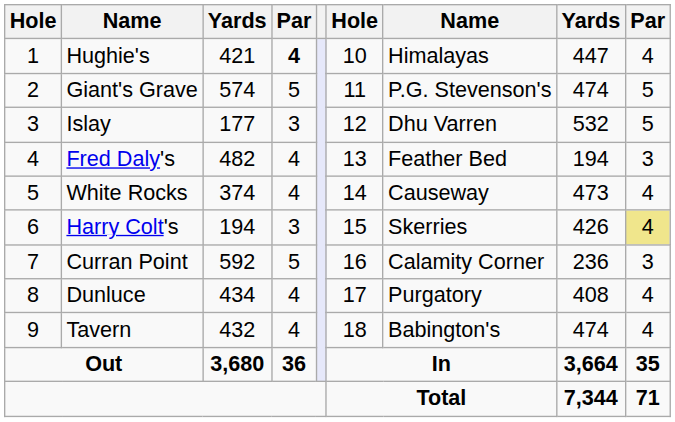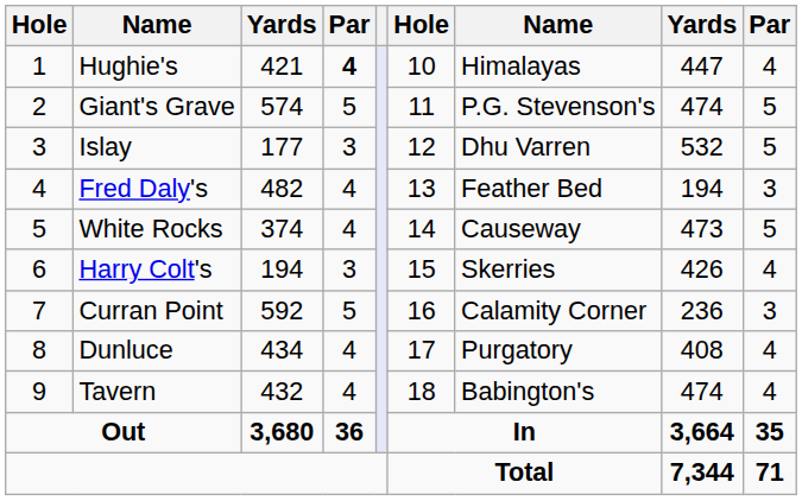 <table class=wikitable style="text-align:center">
 <tr>
 <th>Hole</th>
 <th>Name</th>
 <th>Yards</th>
 <th>Par</th>
 <th></th>
 <th>Hole</th>
 <th>Name</th>
 <th>Yards</th>
 <th>Par</th>
 </tr>
 <tr>
 <td>1</td>
 <td align=left>Hughie's</td>
 <td>421</td>
 <td><strong>4</strong></td>
 <td rowspan=10 style="background:#E6E8FA;"></td>
 <td>10</td>
 <td align=left>Himalayas</td>
 <td>447</td>
 <td>4</td>
 </tr>
 <tr>
 <td>2</td>
 <td align=left>Giant's Grave</td>
 <td>574</td>
 <td>5</td>
 <td>11</td>
 <td align=left>P.G. Stevenson's</td>
 <td>474</td>
 <td>5</td>
 </tr>
 <tr>
 <td>3</td>
 <td align=left>Islay</td>
 <td>177</td>
 <td>3</td>
 <td>12</td>
 <td align=left>Dhu Varren</td>
 <td>532</td>
 <td>5</td>
 </tr>
 <tr>
 <td>4</td>
 <td align=left><a href='#'>Fred Daly</a>'s</td>
 <td>482</td>
 <td>4</td>
 <td>13</td>
 <td align=left>Feather Bed</td>
 <td>194</td>
 <td>3</td>
 </tr>
 <tr>
 <td>5</td>
 <td align=left>White Rocks</td>
 <td>374</td>
 <td>4</td>
 <td>14</td>
 <td align=left>Causeway</td>
 <td>473</td>
-<td>4</td>
+<td>5</td>
 </tr>
 <tr>
 <td>6</td>
 <td align=left><a href='#'>Harry Colt</a>'s</td>
 <td>194</td>
 <td>3</td>
 <td>15</td>
 <td align=left>Skerries</td>
 <td>426</td>
-<td style="background: khaki;">4</td>
+<td>4</td>
 </tr>
 <tr>
 <td>7</td>
 <td align=left>Curran Point</td>
 <td>592</td>
 <td>5</td>
 <td>16</td>
 <td align=left>Calamity Corner</td>
 <td>236</td>
 <td>3</td>
 </tr>
 <tr>
 <td>8</td>
 <td align=left>Dunluce</td>
 <td>434</td>
 <td>4</td>
 <td>17</td>
 <td align=left>Purgatory</td>
 <td>408</td>
 <td>4</td>
 </tr>
 <tr>
 <td>9</td>
 <td align=left>Tavern</td>
 <td>432</td>
 <td>4</td>
 <td>18</td>
 <td align=left>Babington's</td>
 <td>474</td>
 <td>4</td>
 </tr>
 <tr>
 <td colspan=2><strong>Out</strong></td>
 <td><strong>3,680</strong></td>
 <td><strong>36</strong></td>
 <td colspan=2><strong>In</strong></td>
 <td><strong>3,664</strong></td>
 <td><strong>35</strong></td>
 </tr>
 <tr>
 <td colspan=5 align=left></td>
 <td colspan=2><strong>Total</strong></td>
 <td><strong>7,344</strong></td>
 <td><strong>71</strong></td>
 </tr>
 </table>
